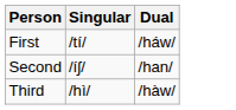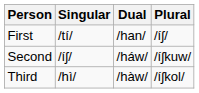 <table class="wikitable">
 <tr>
 <th>Person</th>
 <th>Singular</th>
 <th>Dual</th>
+<th>Plural</th>
 </tr>
 <tr>
 <td>First</td>
 <td>/tí/</td>
-<td>/háw/</td>
+<td>/han/</td>
+<td>/íʃ/</td>
 </tr>
 <tr>
 <td>Second</td>
 <td>/íʃ/</td>
-<td>/han/</td>
+<td>/háw/</td>
+<td>/íʃkuw/</td>
 </tr>
 <tr>
 <td>Third</td>
 <td>/hì/</td>
 <td>/hàw/</td>
+<td>/íʃkol/</td>
 </tr>
 </table>
